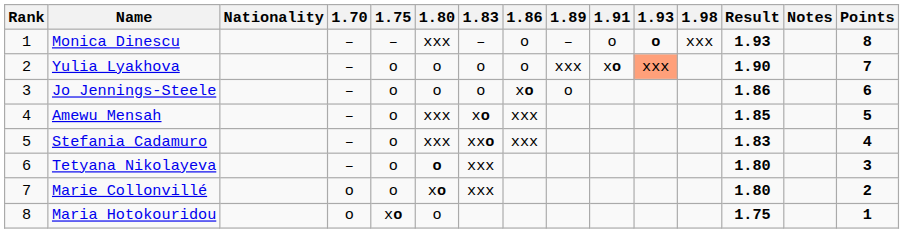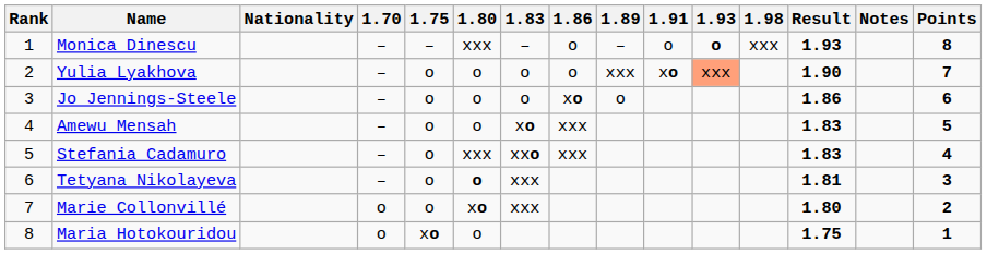 <table class="wikitable sortable" style="text-align:center">
 <tr>
 <th>Rank</th>
 <th>Name</th>
 <th>Nationality</th>
 <th>1.70</th>
 <th>1.75</th>
 <th>1.80</th>
 <th>1.83</th>
 <th>1.86</th>
 <th>1.89</th>
 <th>1.91</th>
 <th>1.93</th>
 <th>1.98</th>
 <th>Result</th>
 <th>Notes</th>
 <th>Points</th>
 </tr>
 <tr>
 <td>1</td>
 <td align=left><a href='#'>Monica Dinescu</a></td>
 <td align=left></td>
 <td>–</td>
 <td>–</td>
 <td>xxx</td>
 <td>–</td>
 <td>o</td>
 <td>–</td>
 <td>o</td>
 <td><strong>o</strong></td>
 <td>xxx</td>
 <td><strong>1.93</strong></td>
 <td></td>
 <td><strong>8</strong></td>
 </tr>
 <tr>
 <td>2</td>
 <td align=left><a href='#'>Yulia Lyakhova</a></td>
 <td align=left></td>
 <td>–</td>
 <td>o</td>
 <td>o</td>
 <td>o</td>
 <td>o</td>
 <td>xxx</td>
 <td>x<strong>o</strong></td>
 <td style="background: lightsalmon;">xxx</td>
 <td></td>
 <td><strong>1.90</strong></td>
 <td></td>
 <td><strong>7</strong></td>
 </tr>
 <tr>
 <td>3</td>
 <td align=left><a href='#'>Jo Jennings-Steele</a></td>
 <td align=left></td>
 <td>–</td>
 <td>o</td>
 <td>o</td>
 <td>o</td>
 <td>x<strong>o</strong></td>
 <td>o</td>
 <td></td>
 <td></td>
 <td></td>
 <td><strong>1.86</strong></td>
 <td></td>
 <td><strong>6</strong></td>
 </tr>
 <tr>
 <td>4</td>
 <td align=left><a href='#'>Amewu Mensah</a></td>
 <td align=left></td>
 <td>–</td>
 <td>o</td>
-<td>xxx</td>
+<td>o</td>
 <td>x<strong>o</strong></td>
 <td>xxx</td>
 <td></td>
 <td></td>
 <td></td>
 <td></td>
-<td><strong>1.85</strong></td>
+<td><strong>1.83</strong></td>
 <td></td>
 <td><strong>5</strong></td>
 </tr>
 <tr>
 <td>5</td>
 <td align=left><a href='#'>Stefania Cadamuro</a></td>
 <td align=left></td>
 <td>–</td>
 <td>o</td>
 <td>xxx</td>
 <td>xx<strong>o</strong></td>
 <td>xxx</td>
 <td></td>
 <td></td>
 <td></td>
 <td></td>
 <td><strong>1.83</strong></td>
 <td></td>
 <td><strong>4</strong></td>
 </tr>
 <tr>
 <td>6</td>
 <td align=left><a href='#'>Tetyana Nikolayeva</a></td>
 <td align=left></td>
 <td>–</td>
 <td>o</td>
 <td><strong>o</strong></td>
 <td>xxx</td>
 <td></td>
 <td></td>
 <td></td>
 <td></td>
 <td></td>
-<td><strong>1.80</strong></td>
+<td><strong>1.81</strong></td>
 <td></td>
 <td><strong>3</strong></td>
 </tr>
 <tr>
 <td>7</td>
 <td align=left><a href='#'>Marie Collonvillé</a></td>
 <td align=left></td>
 <td>o</td>
 <td>o</td>
 <td>x<strong>o</strong></td>
 <td>xxx</td>
 <td></td>
 <td></td>
 <td></td>
 <td></td>
 <td></td>
 <td><strong>1.80</strong></td>
 <td></td>
 <td><strong>2</strong></td>
 </tr>
 <tr>
 <td>8</td>
 <td align=left><a href='#'>Maria Hotokouridou</a></td>
 <td align=left></td>
 <td>o</td>
 <td>x<strong>o</strong></td>
 <td>o</td>
 <td></td>
 <td></td>
 <td></td>
 <td></td>
 <td></td>
 <td></td>
 <td><strong>1.75</strong></td>
 <td></td>
 <td><strong>1</strong></td>
 </tr>
 </table>
